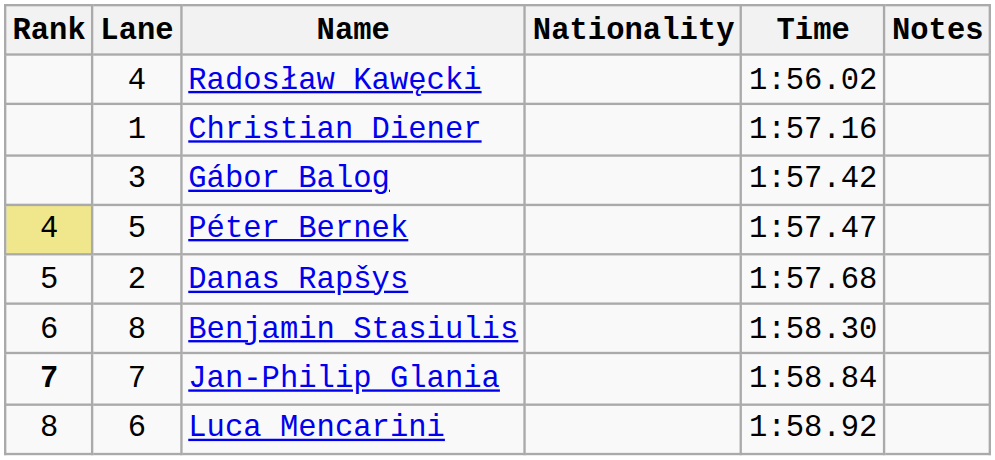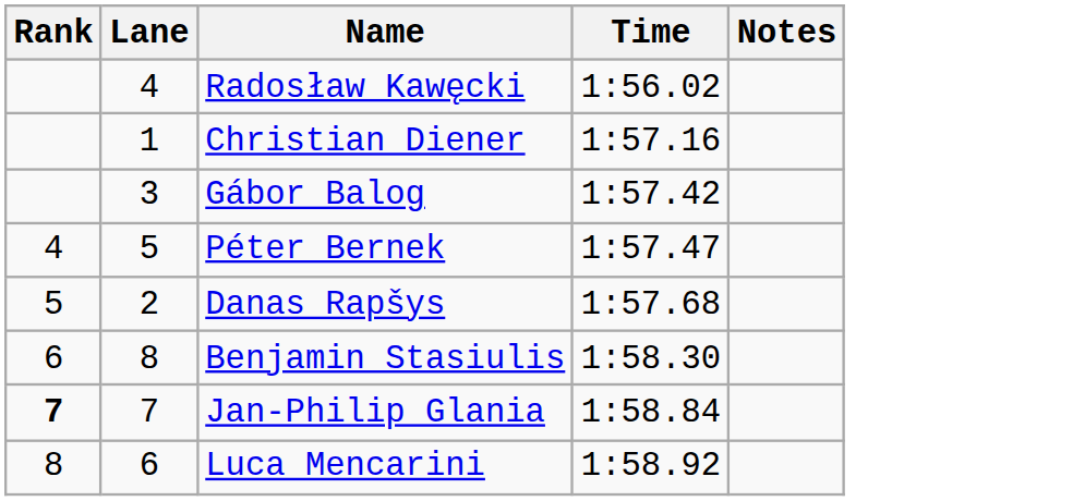 <table class="wikitable sortable" style="text-align:center">
 <tr>
 <th>Rank</th>
 <th>Lane</th>
 <th>Name</th>
-<th>Nationality</th>
 <th>Time</th>
 <th>Notes</th>
 </tr>
 <tr>
 <td></td>
 <td>4</td>
 <td align=left><a href='#'>Radosław Kawęcki</a></td>
-<td align=left></td>
 <td>1:56.02</td>
 <td></td>
 </tr>
 <tr>
 <td></td>
 <td>1</td>
 <td align=left><a href='#'>Christian Diener</a></td>
-<td align=left></td>
 <td>1:57.16</td>
 <td></td>
 </tr>
 <tr>
 <td></td>
 <td>3</td>
 <td align=left><a href='#'>Gábor Balog</a></td>
-<td align=left></td>
 <td>1:57.42</td>
 <td></td>
 </tr>
 <tr>
-<td style="background: khaki;">4</td>
+<td>4</td>
 <td>5</td>
 <td align=left><a href='#'>Péter Bernek</a></td>
-<td align=left></td>
 <td>1:57.47</td>
 <td></td>
 </tr>
 <tr>
 <td>5</td>
 <td>2</td>
 <td align=left><a href='#'>Danas Rapšys</a></td>
-<td align=left></td>
 <td>1:57.68</td>
 <td></td>
 </tr>
 <tr>
 <td>6</td>
 <td>8</td>
 <td align=left><a href='#'>Benjamin Stasiulis</a></td>
-<td align=left></td>
 <td>1:58.30</td>
 <td></td>
 </tr>
 <tr>
 <td><strong>7</strong></td>
 <td>7</td>
 <td align=left><a href='#'>Jan-Philip Glania</a></td>
-<td align=left></td>
 <td>1:58.84</td>
 <td></td>
 </tr>
 <tr>
 <td>8</td>
 <td>6</td>
 <td align=left><a href='#'>Luca Mencarini</a></td>
-<td align=left></td>
 <td>1:58.92</td>
 <td></td>
 </tr>
 </table>
